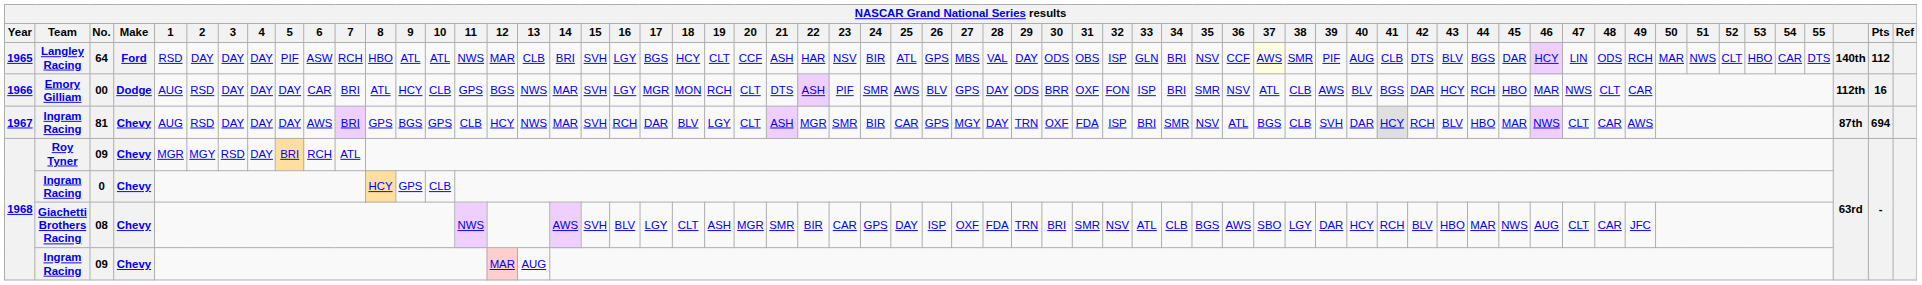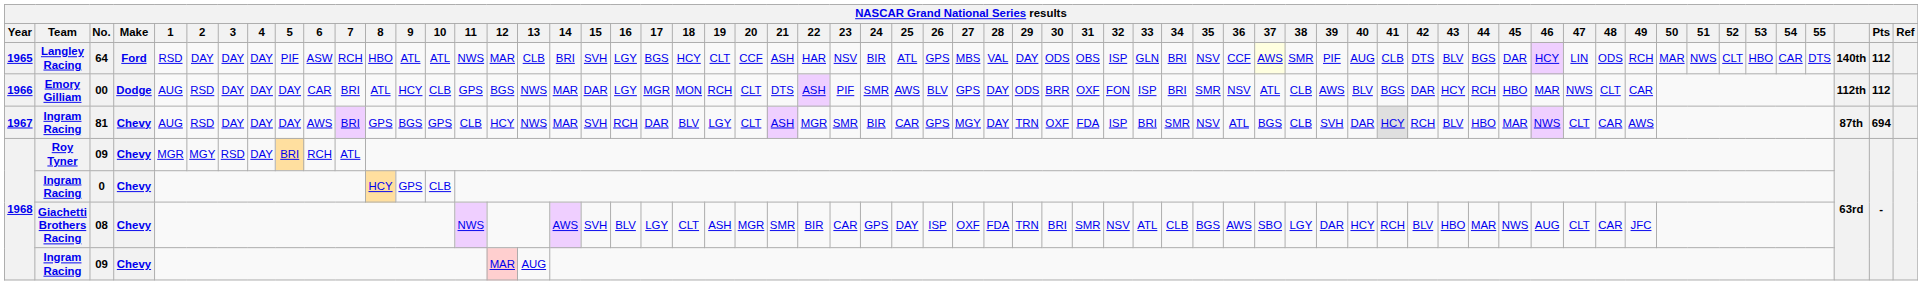 <table class="wikitable" style="text-align:center; font-size:75%">
 <tr>
 <th colspan=69><a href='#'>NASCAR Grand National Series</a> results</th>
 </tr>
 <tr>
 <th>Year</th>
 <th>Team</th>
 <th>No.</th>
 <th>Make</th>
 <th>1</th>
 <th>2</th>
 <th>3</th>
 <th>4</th>
 <th>5</th>
 <th>6</th>
 <th>7</th>
 <th>8</th>
 <th>9</th>
 <th>10</th>
 <th>11</th>
 <th>12</th>
 <th>13</th>
 <th>14</th>
 <th>15</th>
 <th>16</th>
 <th>17</th>
 <th>18</th>
 <th>19</th>
 <th>20</th>
 <th>21</th>
 <th>22</th>
 <th>23</th>
 <th>24</th>
 <th>25</th>
 <th>26</th>
 <th>27</th>
 <th>28</th>
 <th>29</th>
 <th>30</th>
 <th>31</th>
 <th>32</th>
 <th>33</th>
 <th>34</th>
 <th>35</th>
 <th>36</th>
 <th>37</th>
 <th>38</th>
 <th>39</th>
 <th>40</th>
 <th>41</th>
 <th>42</th>
 <th>43</th>
 <th>44</th>
 <th>45</th>
 <th>46</th>
 <th>47</th>
 <th>48</th>
 <th>49</th>
 <th>50</th>
 <th>51</th>
 <th>52</th>
 <th>53</th>
 <th>54</th>
 <th>55</th>
 <th></th>
 <th>Pts</th>
 <th>Ref</th>
 </tr>
 <tr>
 <th><a href='#'>1965</a></th>
 <th><a href='#'>Langley Racing</a></th>
 <th>64</th>
 <th><a href='#'>Ford</a></th>
 <td><a href='#'>RSD</a></td>
 <td><a href='#'>DAY</a></td>
 <td><a href='#'>DAY</a></td>
 <td><a href='#'>DAY</a></td>
 <td><a href='#'>PIF</a></td>
 <td><a href='#'>ASW</a></td>
 <td><a href='#'>RCH</a></td>
 <td><a href='#'>HBO</a></td>
 <td><a href='#'>ATL</a></td>
 <td><a href='#'>ATL</a></td>
 <td><a href='#'>NWS</a></td>
 <td><a href='#'>MAR</a></td>
 <td><a href='#'>CLB</a></td>
 <td><a href='#'>BRI</a></td>
 <td><a href='#'>SVH</a></td>
 <td><a href='#'>LGY</a></td>
 <td><a href='#'>BGS</a></td>
 <td><a href='#'>HCY</a></td>
 <td><a href='#'>CLT</a></td>
 <td><a href='#'>CCF</a></td>
 <td><a href='#'>ASH</a></td>
 <td><a href='#'>HAR</a></td>
 <td><a href='#'>NSV</a></td>
 <td><a href='#'>BIR</a></td>
 <td><a href='#'>ATL</a></td>
 <td><a href='#'>GPS</a></td>
 <td><a href='#'>MBS</a></td>
 <td><a href='#'>VAL</a></td>
 <td><a href='#'>DAY</a></td>
 <td><a href='#'>ODS</a></td>
 <td><a href='#'>OBS</a></td>
 <td><a href='#'>ISP</a></td>
 <td><a href='#'>GLN</a></td>
 <td><a href='#'>BRI</a></td>
 <td><a href='#'>NSV</a></td>
 <td><a href='#'>CCF</a></td>
 <td style="background: lightyellow;"><a href='#'>AWS</a></td>
 <td><a href='#'>SMR</a></td>
 <td><a href='#'>PIF</a></td>
 <td><a href='#'>AUG</a></td>
 <td><a href='#'>CLB</a></td>
 <td><a href='#'>DTS</a></td>
 <td><a href='#'>BLV</a></td>
 <td><a href='#'>BGS</a></td>
 <td><a href='#'>DAR</a></td>
 <td style="background:#EFCFFF;"><a href='#'>HCY</a><br></td>
 <td><a href='#'>LIN</a></td>
 <td><a href='#'>ODS</a></td>
 <td><a href='#'>RCH</a></td>
 <td><a href='#'>MAR</a></td>
 <td><a href='#'>NWS</a></td>
 <td><a href='#'>CLT</a></td>
 <td><a href='#'>HBO</a></td>
 <td><a href='#'>CAR</a></td>
 <td><a href='#'>DTS</a></td>
 <th>140th</th>
 <th>112</th>
 <th></th>
 </tr>
 <tr>
 <th><a href='#'>1966</a></th>
 <th><a href='#'>Emory Gilliam</a></th>
 <th>00</th>
 <th><a href='#'>Dodge</a></th>
 <td><a href='#'>AUG</a></td>
 <td><a href='#'>RSD</a></td>
 <td><a href='#'>DAY</a></td>
 <td><a href='#'>DAY</a></td>
 <td><a href='#'>DAY</a></td>
 <td><a href='#'>CAR</a></td>
 <td><a href='#'>BRI</a></td>
 <td><a href='#'>ATL</a></td>
 <td><a href='#'>HCY</a></td>
 <td><a href='#'>CLB</a></td>
 <td><a href='#'>GPS</a></td>
 <td><a href='#'>BGS</a></td>
 <td><a href='#'>NWS</a></td>
 <td><a href='#'>MAR</a></td>
-<td><a href='#'>SVH</a></td>
+<td><a href='#'>DAR</a></td>
 <td><a href='#'>LGY</a></td>
 <td><a href='#'>MGR</a></td>
 <td><a href='#'>MON</a></td>
 <td><a href='#'>RCH</a></td>
 <td><a href='#'>CLT</a></td>
 <td><a href='#'>DTS</a></td>
 <td style="background:#EFCFFF;"><a href='#'>ASH</a><br></td>
 <td><a href='#'>PIF</a></td>
 <td><a href='#'>SMR</a></td>
 <td><a href='#'>AWS</a></td>
 <td><a href='#'>BLV</a></td>
 <td><a href='#'>GPS</a></td>
 <td><a href='#'>DAY</a></td>
 <td><a href='#'>ODS</a></td>
 <td><a href='#'>BRR</a></td>
 <td><a href='#'>OXF</a></td>
 <td><a href='#'>FON</a></td>
 <td><a href='#'>ISP</a></td>
 <td><a href='#'>BRI</a></td>
 <td><a href='#'>SMR</a></td>
 <td><a href='#'>NSV</a></td>
 <td><a href='#'>ATL</a></td>
 <td><a href='#'>CLB</a></td>
 <td><a href='#'>AWS</a></td>
 <td><a href='#'>BLV</a></td>
 <td><a href='#'>BGS</a></td>
 <td><a href='#'>DAR</a></td>
 <td><a href='#'>HCY</a></td>
 <td><a href='#'>RCH</a></td>
 <td><a href='#'>HBO</a></td>
 <td><a href='#'>MAR</a></td>
 <td><a href='#'>NWS</a></td>
 <td><a href='#'>CLT</a></td>
 <td><a href='#'>CAR</a></td>
 <td colspan=6></td>
 <th>112th</th>
-<th>16</th>
+<th>112</th>
 <th></th>
 </tr>
 <tr>
 <th><a href='#'>1967</a></th>
 <th><a href='#'>Ingram Racing</a></th>
 <th>81</th>
 <th><a href='#'>Chevy</a></th>
 <td><a href='#'>AUG</a></td>
 <td><a href='#'>RSD</a></td>
 <td><a href='#'>DAY</a></td>
 <td><a href='#'>DAY</a></td>
 <td><a href='#'>DAY</a></td>
 <td><a href='#'>AWS</a></td>
 <td style="background:#EFCFFF;"><a href='#'>BRI</a><br></td>
 <td><a href='#'>GPS</a></td>
 <td><a href='#'>BGS</a></td>
 <td><a href='#'>GPS</a></td>
 <td><a href='#'>CLB</a></td>
 <td><a href='#'>HCY</a></td>
 <td><a href='#'>NWS</a></td>
 <td><a href='#'>MAR</a></td>
 <td><a href='#'>SVH</a></td>
 <td><a href='#'>RCH</a></td>
 <td><a href='#'>DAR</a></td>
 <td><a href='#'>BLV</a></td>
 <td><a href='#'>LGY</a></td>
 <td><a href='#'>CLT</a></td>
 <td style="background:#EFCFFF;"><a href='#'>ASH</a><br></td>
 <td><a href='#'>MGR</a></td>
 <td><a href='#'>SMR</a></td>
 <td><a href='#'>BIR</a></td>
 <td><a href='#'>CAR</a></td>
 <td><a href='#'>GPS</a></td>
 <td><a href='#'>MGY</a></td>
 <td><a href='#'>DAY</a></td>
 <td><a href='#'>TRN</a></td>
 <td><a href='#'>OXF</a></td>
 <td><a href='#'>FDA</a></td>
 <td><a href='#'>ISP</a></td>
 <td><a href='#'>BRI</a></td>
 <td><a href='#'>SMR</a></td>
 <td><a href='#'>NSV</a></td>
 <td><a href='#'>ATL</a></td>
 <td><a href='#'>BGS</a></td>
 <td><a href='#'>CLB</a></td>
 <td><a href='#'>SVH</a></td>
 <td><a href='#'>DAR</a></td>
 <td style="background:#DFDFDF;"><a href='#'>HCY</a><br></td>
 <td><a href='#'>RCH</a></td>
 <td><a href='#'>BLV</a></td>
 <td><a href='#'>HBO</a></td>
 <td><a href='#'>MAR</a></td>
 <td style="background:#EFCFFF;"><a href='#'>NWS</a><br></td>
 <td><a href='#'>CLT</a></td>
 <td><a href='#'>CAR</a></td>
 <td><a href='#'>AWS</a></td>
 <td colspan=6></td>
 <th>87th</th>
 <th>694</th>
 <th></th>
 </tr>
 <tr>
 <th rowspan=4><a href='#'>1968</a></th>
 <th><a href='#'>Roy Tyner</a></th>
 <th>09</th>
 <th><a href='#'>Chevy</a></th>
 <td><a href='#'>MGR</a></td>
 <td><a href='#'>MGY</a></td>
 <td><a href='#'>RSD</a></td>
 <td><a href='#'>DAY</a></td>
 <td style="background:#FFDF9F;"><a href='#'>BRI</a><br></td>
 <td><a href='#'>RCH</a></td>
 <td><a href='#'>ATL</a></td>
 <td colspan=48></td>
 <th rowspan=4>63rd</th>
 <th rowspan=4>-</th>
 <th rowspan=4></th>
 </tr>
 <tr>
 <th><a href='#'>Ingram Racing</a></th>
 <th>0</th>
 <th><a href='#'>Chevy</a></th>
 <td colspan=7></td>
 <td style="background:#FFDF9F;"><a href='#'>HCY</a><br></td>
 <td><a href='#'>GPS</a></td>
 <td><a href='#'>CLB</a></td>
 <td colspan=45></td>
 </tr>
 <tr>
 <th><a href='#'>Giachetti Brothers Racing</a></th>
 <th>08</th>
 <th><a href='#'>Chevy</a></th>
 <td colspan=10></td>
 <td style="background:#EFCFFF;"><a href='#'>NWS</a><br></td>
 <td colspan=2></td>
 <td style="background:#EFCFFF;"><a href='#'>AWS</a><br></td>
 <td><a href='#'>SVH</a></td>
 <td><a href='#'>BLV</a></td>
 <td><a href='#'>LGY</a></td>
 <td><a href='#'>CLT</a></td>
 <td><a href='#'>ASH</a></td>
 <td><a href='#'>MGR</a></td>
 <td><a href='#'>SMR</a></td>
 <td><a href='#'>BIR</a></td>
 <td><a href='#'>CAR</a></td>
 <td><a href='#'>GPS</a></td>
 <td><a href='#'>DAY</a></td>
 <td><a href='#'>ISP</a></td>
 <td><a href='#'>OXF</a></td>
 <td><a href='#'>FDA</a></td>
 <td><a href='#'>TRN</a></td>
 <td><a href='#'>BRI</a></td>
 <td><a href='#'>SMR</a></td>
 <td><a href='#'>NSV</a></td>
 <td><a href='#'>ATL</a></td>
 <td><a href='#'>CLB</a></td>
 <td><a href='#'>BGS</a></td>
 <td><a href='#'>AWS</a></td>
 <td><a href='#'>SBO</a></td>
 <td><a href='#'>LGY</a></td>
 <td><a href='#'>DAR</a></td>
 <td><a href='#'>HCY</a></td>
 <td><a href='#'>RCH</a></td>
 <td><a href='#'>BLV</a></td>
 <td><a href='#'>HBO</a></td>
 <td><a href='#'>MAR</a></td>
 <td><a href='#'>NWS</a></td>
 <td><a href='#'>AUG</a></td>
 <td><a href='#'>CLT</a></td>
 <td><a href='#'>CAR</a></td>
 <td><a href='#'>JFC</a></td>
 <td colspan=6></td>
 </tr>
 <tr>
 <th><a href='#'>Ingram Racing</a></th>
 <th>09</th>
 <th><a href='#'>Chevy</a></th>
 <td colspan=11></td>
 <td style="background:#FFCFCF;"><a href='#'>MAR</a><br></td>
 <td><a href='#'>AUG</a></td>
 <td colspan=42></td>
 </tr>
 </table>
